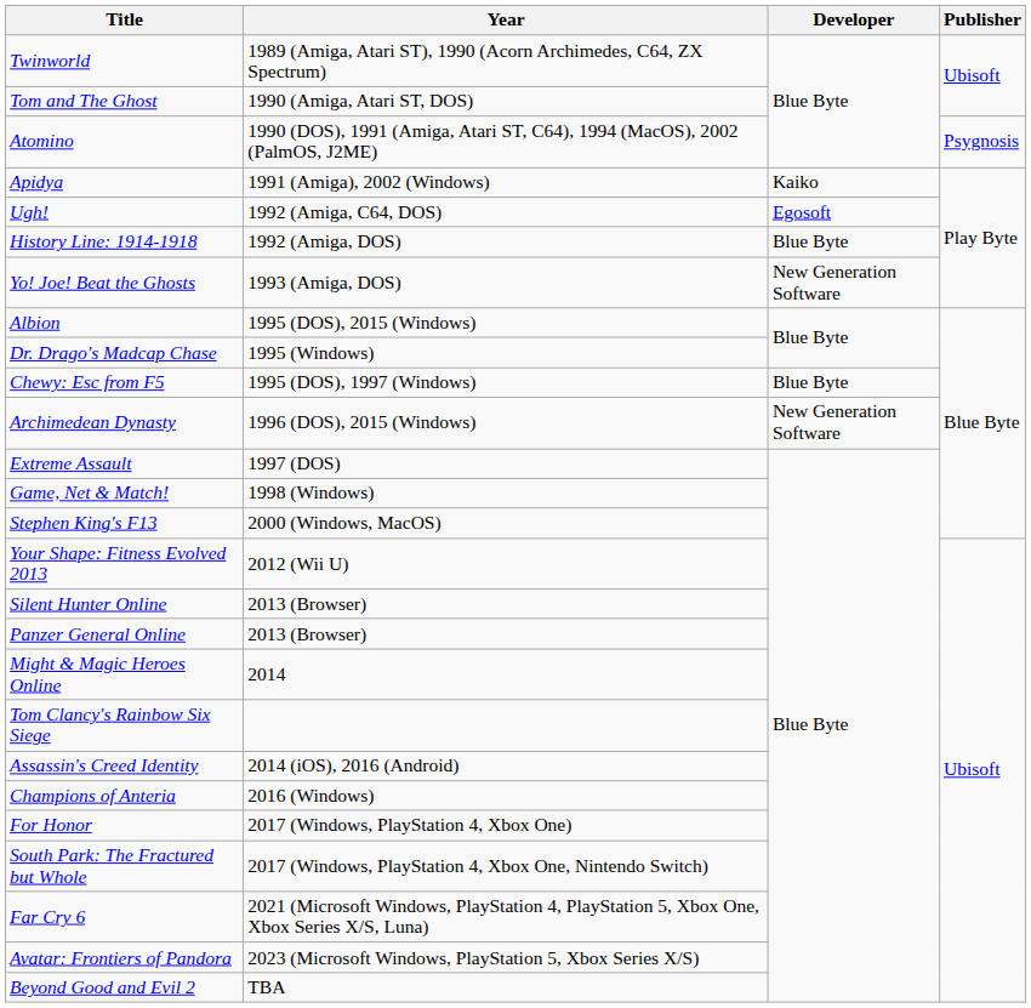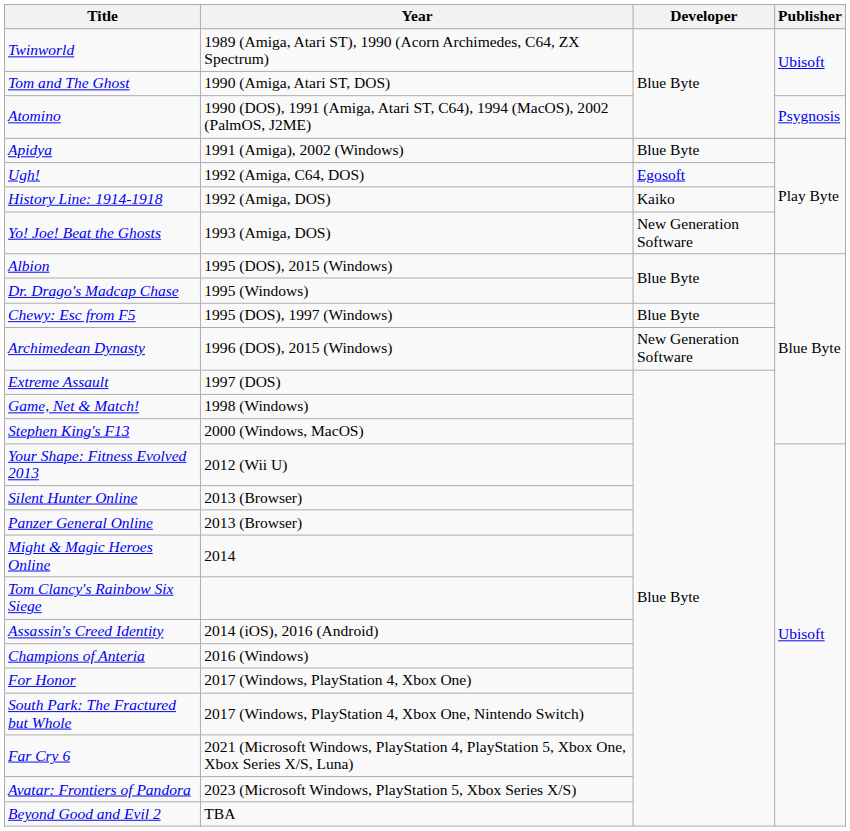 <table class="wikitable sortable">
 <tr>
 <th>Title</th>
 <th>Year</th>
 <th>Developer</th>
 <th>Publisher</th>
 </tr>
 <tr>
 <td><em><a href='#'>Twinworld</a></em></td>
 <td>1989 (Amiga, Atari ST), 1990 (Acorn Archimedes, C64, ZX Spectrum)</td>
 <td rowspan="3">Blue Byte</td>
 <td rowspan="2"><a href='#'>Ubisoft</a></td>
 </tr>
 <tr>
 <td><em><a href='#'>Tom and The Ghost</a></em></td>
 <td>1990 (Amiga, Atari ST, DOS)</td>
 </tr>
 <tr>
 <td><em><a href='#'>Atomino</a></em></td>
 <td>1990 (DOS), 1991 (Amiga, Atari ST, C64), 1994 (MacOS), 2002 (PalmOS, J2ME)</td>
 <td><a href='#'>Psygnosis</a></td>
 </tr>
 <tr>
 <td><em><a href='#'>Apidya</a></em></td>
 <td>1991 (Amiga), 2002 (Windows)</td>
-<td>Kaiko</td>
+<td>Blue Byte</td>
 <td rowspan="4">Play Byte</td>
 </tr>
 <tr>
 <td><em><a href='#'>Ugh!</a></em></td>
 <td>1992 (Amiga, C64, DOS)</td>
 <td><a href='#'>Egosoft</a></td>
 </tr>
 <tr>
 <td><em><a href='#'>History Line: 1914-1918</a></em></td>
 <td>1992 (Amiga, DOS)</td>
-<td>Blue Byte</td>
+<td>Kaiko</td>
 </tr>
 <tr>
 <td><em><a href='#'>Yo! Joe! Beat the Ghosts</a></em></td>
 <td>1993 (Amiga, DOS)</td>
 <td>New Generation Software</td>
 </tr>
 <tr>
 <td><em><a href='#'>Albion</a></em></td>
 <td>1995 (DOS), 2015 (Windows)</td>
 <td rowspan="2">Blue Byte</td>
 <td rowspan="7">Blue Byte</td>
 </tr>
 <tr>
 <td><em><a href='#'>Dr. Drago's Madcap Chase</a></em></td>
 <td>1995 (Windows)</td>
 </tr>
 <tr>
 <td><em><a href='#'>Chewy: Esc from F5</a></em></td>
 <td>1995 (DOS), 1997 (Windows)</td>
 <td>Blue Byte</td>
 </tr>
 <tr>
 <td><em><a href='#'>Archimedean Dynasty</a></em></td>
 <td>1996 (DOS), 2015 (Windows)</td>
 <td>New Generation Software</td>
 </tr>
 <tr>
 <td><em><a href='#'>Extreme Assault</a></em></td>
 <td>1997 (DOS)</td>
 <td rowspan="15">Blue Byte</td>
 </tr>
 <tr>
 <td><em><a href='#'>Game, Net & Match!</a></em></td>
 <td>1998 (Windows)</td>
 </tr>
 <tr>
 <td><em><a href='#'>Stephen King's F13</a></em></td>
 <td>2000 (Windows, MacOS)</td>
 </tr>
 <tr>
 <td><em><a href='#'>Your Shape: Fitness Evolved 2013</a></em></td>
 <td>2012 (Wii U)</td>
 <td rowspan="12"><a href='#'>Ubisoft</a></td>
 </tr>
 <tr>
 <td><em><a href='#'>Silent Hunter Online</a></em></td>
 <td>2013 (Browser)</td>
 </tr>
 <tr>
 <td><em><a href='#'>Panzer General Online</a></em></td>
 <td>2013 (Browser)</td>
 </tr>
 <tr>
 <td><em><a href='#'>Might & Magic Heroes Online</a></em></td>
 <td>2014</td>
 </tr>
 <tr>
 <td><em><a href='#'>Tom Clancy's Rainbow Six Siege</a></em></td>
 <td></td>
 </tr>
 <tr>
 <td><em><a href='#'>Assassin's Creed Identity</a></em></td>
 <td>2014 (iOS), 2016 (Android)</td>
 </tr>
 <tr>
 <td><em><a href='#'>Champions of Anteria</a></em></td>
 <td>2016 (Windows)</td>
 </tr>
 <tr>
 <td><em><a href='#'>For Honor</a></em></td>
 <td>2017 (Windows, PlayStation 4, Xbox One)</td>
 </tr>
 <tr>
 <td><em><a href='#'>South Park: The Fractured but Whole</a></em></td>
 <td>2017 (Windows, PlayStation 4, Xbox One, Nintendo Switch)</td>
 </tr>
 <tr>
 <td><em><a href='#'>Far Cry 6</a></em></td>
 <td>2021 (Microsoft Windows, PlayStation 4, PlayStation 5, Xbox One, Xbox Series X/S, Luna)</td>
 </tr>
 <tr>
 <td><em><a href='#'>Avatar: Frontiers of Pandora</a></em></td>
 <td>2023 (Microsoft Windows, PlayStation 5, Xbox Series X/S)</td>
 </tr>
 <tr>
 <td><em><a href='#'>Beyond Good and Evil 2</a></em></td>
 <td>TBA</td>
 </tr>
 </table>
